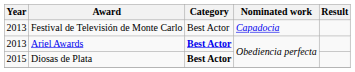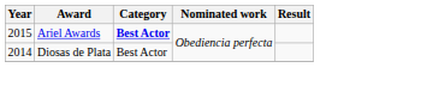 <table class="wikitable">
 <tr>
 <th>Year</th>
 <th>Award</th>
 <th>Category</th>
 <th>Nominated work</th>
 <th>Result</th>
 </tr>
 <tr>
-<td>2013</td>
-<td>Festival de Televisión de Monte Carlo</td>
-<td>Best Actor</td>
-<td><em><a href='#'>Capadocia</a></em></td>
-<td></td>
-</tr>
-<tr>
-<td>2013</td>
+<td>2015</td>
 <td><a href='#'>Ariel Awards</a></td>
 <td><strong><a href='#'>Best Actor</a></strong></td>
 <td rowspan="2"><em>Obediencia perfecta</em></td>
 <td></td>
 </tr>
 <tr>
-<td>2015</td>
+<td>2014</td>
 <td>Diosas de Plata</td>
-<td><strong>Best Actor</strong></td>
+<td>Best Actor</td>
 <td></td>
 </tr>
 <tr>
 </tr>
 </table>
